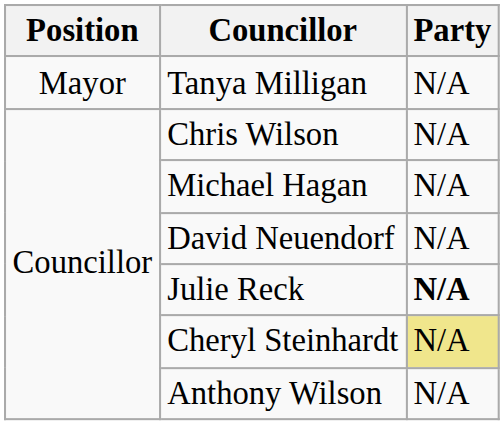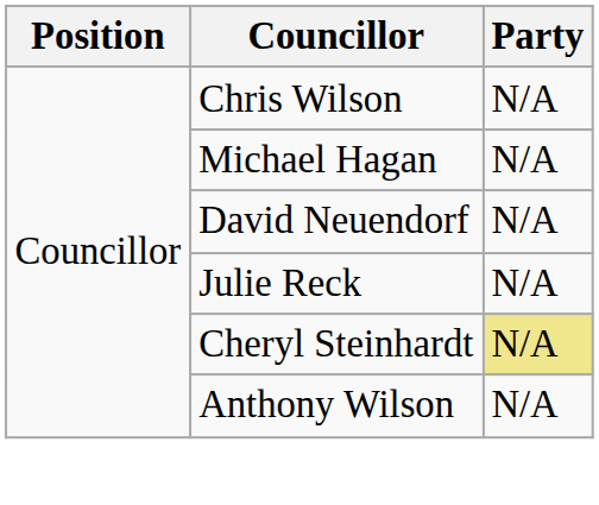 <table class="wikitable">
 <tr>
 <th>Position</th>
 <th>Councillor</th>
 <th>Party</th>
-</tr>
-<tr>
-<td align="center">Mayor</td>
-<td>Tanya Milligan</td>
-<td>N/A</td>
 </tr>
 <tr>
 <td rowspan="6"; align="center">Councillor</td>
 <td>Chris Wilson</td>
 <td>N/A</td>
 </tr>
 <tr>
 <td>Michael Hagan</td>
 <td>N/A</td>
 </tr>
 <tr>
 <td>David Neuendorf</td>
 <td>N/A</td>
 </tr>
 <tr>
 <td>Julie Reck</td>
-<td><strong>N/A</strong></td>
+<td>N/A</td>
 </tr>
 <tr>
 <td>Cheryl Steinhardt</td>
 <td style="background: khaki;">N/A</td>
 </tr>
 <tr>
 <td>Anthony Wilson</td>
 <td>N/A</td>
 </tr>
 </table>
